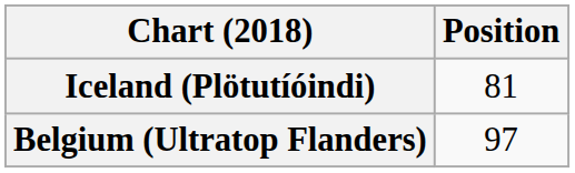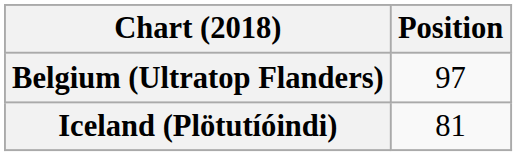 <table class="wikitable plainrowheaders" style="text-align:center">
 <tr>
 <th scope="col">Chart (2018)</th>
 <th scope="col">Position</th>
 </tr>
 <tr>
+<th scope="row">Belgium (Ultratop Flanders)</th>
+<td>97</td>
+</tr>
+<tr>
 <th scope="row">Iceland (Plötutíóindi)</th>
 <td>81</td>
 </tr>
-<tr>
-<th scope="row">Belgium (Ultratop Flanders)</th>
-<td>97</td>
-</tr>
 </table>
